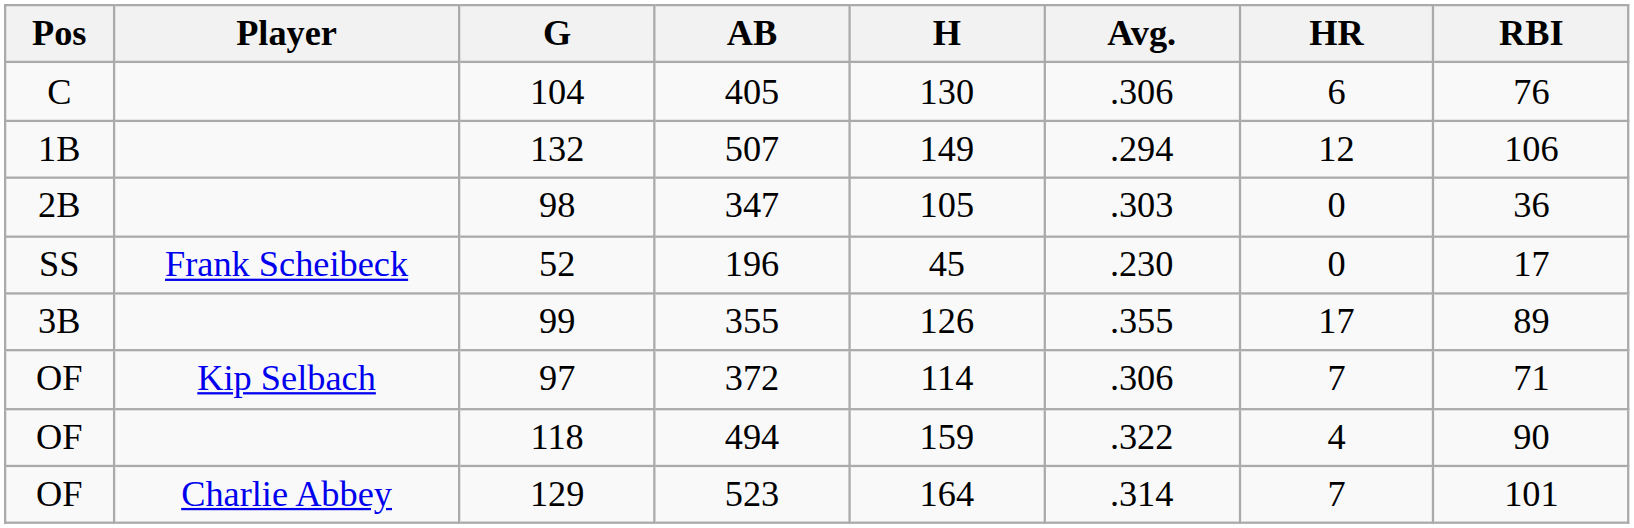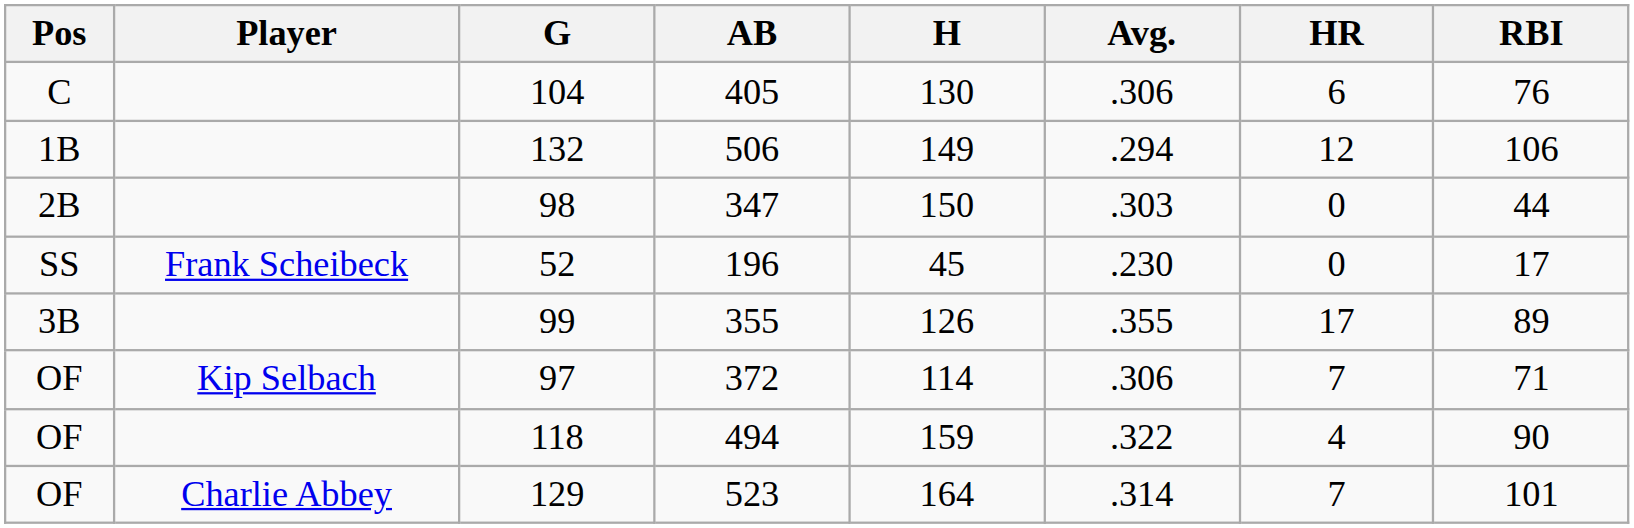 <table class="wikitable sortable">
 <tr>
 <th bgcolor="#DDDDFF" width="5%">Pos</th>
 <th bgcolor="#DDDDFF" width="16%">Player</th>
 <th bgcolor="#DDDDFF" width="9%">G</th>
 <th bgcolor="#DDDDFF" width="9%">AB</th>
 <th bgcolor="#DDDDFF" width="9%">H</th>
 <th bgcolor="#DDDDFF" width="9%">Avg.</th>
 <th bgcolor="#DDDDFF" width="9%">HR</th>
 <th bgcolor="#DDDDFF" width="9%">RBI</th>
 </tr>
 <tr align="center">
 <td>C</td>
 <td></td>
 <td>104</td>
 <td>405</td>
 <td>130</td>
 <td>.306</td>
 <td>6</td>
 <td>76</td>
 </tr>
 <tr align="center">
 <td>1B</td>
 <td></td>
 <td>132</td>
-<td>507</td>
+<td>506</td>
 <td>149</td>
 <td>.294</td>
 <td>12</td>
 <td>106</td>
 </tr>
 <tr align="center">
 <td>2B</td>
 <td></td>
 <td>98</td>
 <td>347</td>
-<td>105</td>
+<td>150</td>
 <td>.303</td>
 <td>0</td>
-<td>36</td>
+<td>44</td>
 </tr>
 <tr align="center">
 <td>SS</td>
 <td><a href='#'>Frank Scheibeck</a></td>
 <td>52</td>
 <td>196</td>
 <td>45</td>
 <td>.230</td>
 <td>0</td>
 <td>17</td>
 </tr>
 <tr align=center>
 <td>3B</td>
 <td></td>
 <td>99</td>
 <td>355</td>
 <td>126</td>
 <td>.355</td>
 <td>17</td>
 <td>89</td>
 </tr>
 <tr align="center">
 <td>OF</td>
 <td><a href='#'>Kip Selbach</a></td>
 <td>97</td>
 <td>372</td>
 <td>114</td>
 <td>.306</td>
 <td>7</td>
 <td>71</td>
 </tr>
 <tr align=center>
 <td>OF</td>
 <td></td>
 <td>118</td>
 <td>494</td>
 <td>159</td>
 <td>.322</td>
 <td>4</td>
 <td>90</td>
 </tr>
 <tr align=center>
 <td>OF</td>
 <td><a href='#'>Charlie Abbey</a></td>
 <td>129</td>
 <td>523</td>
 <td>164</td>
 <td>.314</td>
 <td>7</td>
 <td>101</td>
 </tr>
 </table>
